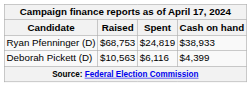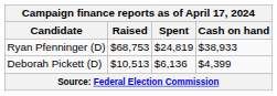 <table class="wikitable sortable">
 <tr>
 <th colspan=4>Campaign finance reports as of April 17, 2024</th>
 </tr>
 <tr style="text-align:center;">
 <th>Candidate</th>
 <th>Raised</th>
 <th>Spent</th>
 <th>Cash on hand</th>
 </tr>
 <tr>
 <td>Ryan Pfenninger (D)</td>
 <td>$68,753</td>
 <td>$24,819</td>
 <td>$38,933</td>
 </tr>
 <tr>
 <td>Deborah Pickett (D)</td>
-<td>$10,563</td>
-<td>$6,116</td>
+<td>$10,513</td>
+<td>$6,136</td>
 <td>$4,399</td>
 </tr>
 <tr>
 <th colspan="4"><small>Source: <a href='#'>Federal Election Commission</a></small></th>
 </tr>
 </table>
